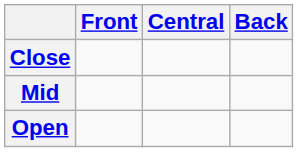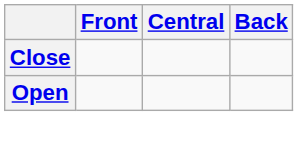 <table class="wikitable" style="text-align:center;">
 <tr align=center>
 <th></th>
 <th><a href='#'>Front</a></th>
 <th><a href='#'>Central</a></th>
 <th><a href='#'>Back</a></th>
 </tr>
 <tr>
 <th><a href='#'>Close</a></th>
 <td></td>
 <td></td>
 <td></td>
 </tr>
 <tr>
-<th><a href='#'>Mid</a></th>
-<td></td>
-<td></td>
-<td></td>
-</tr>
-<tr>
 <th><a href='#'>Open</a></th>
 <td></td>
 <td></td>
 <td></td>
 </tr>
 </table>
